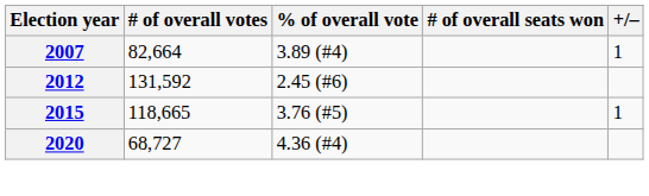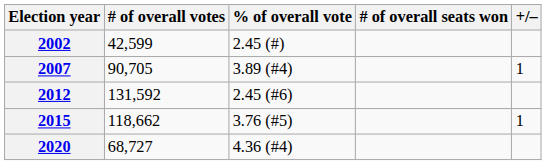 <table class=wikitable>
 <tr>
 <th>Election year</th>
 <th># of overall votes</th>
 <th>% of overall vote</th>
 <th># of overall seats won</th>
 <th>+/–</th>
 </tr>
 <tr>
+<th><a href='#'>2002</a></th>
+<td>42,599</td>
+<td>2.45 (#)</td>
+<td></td>
+<td></td>
+</tr>
+<tr>
 <th><a href='#'>2007</a></th>
-<td>82,664</td>
+<td>90,705</td>
 <td>3.89 (#4)</td>
 <td></td>
 <td> 1</td>
 </tr>
 <tr>
 <th><a href='#'>2012</a></th>
 <td>131,592</td>
 <td>2.45 (#6)</td>
 <td></td>
 <td></td>
 </tr>
 <tr>
 <th><a href='#'>2015</a></th>
-<td>118,665</td>
+<td>118,662</td>
 <td>3.76 (#5)</td>
 <td></td>
 <td> 1</td>
 </tr>
 <tr>
 <th><a href='#'>2020</a></th>
 <td>68,727</td>
 <td>4.36 (#4)</td>
 <td></td>
 <td></td>
 </tr>
 </table>
